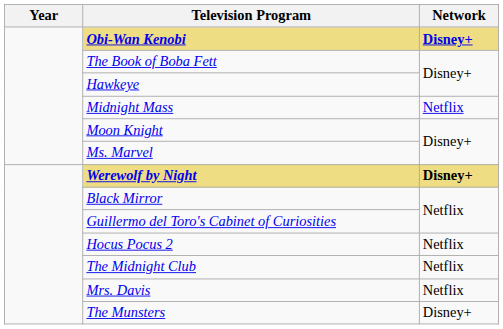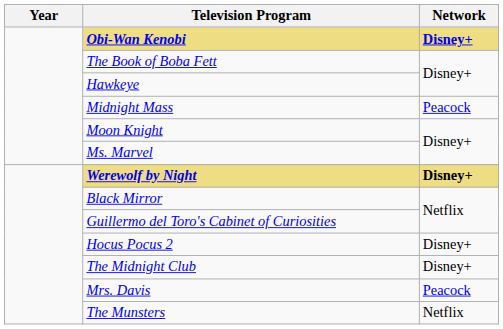 <table class="wikitable" width="550px" border="1" cellpadding="5" cellspacing="0" align="centre">
 <tr>
 <th width="80px">Year</th>
 <th>Television Program</th>
 <th>Network</th>
 </tr>
 <tr>
 <td rowspan="6"></td>
 <td style="background:#EEDD82"><strong><em><a href='#'>Obi-Wan Kenobi</a></em></strong></td>
 <td style="background:#EEDD82"><strong><a href='#'>Disney+</a></strong></td>
 </tr>
 <tr>
 <td><em><a href='#'>The Book of Boba Fett</a></em></td>
 <td rowspan="2">Disney+</td>
 </tr>
 <tr>
 <td><em><a href='#'>Hawkeye</a></em></td>
 </tr>
 <tr>
 <td><em><a href='#'>Midnight Mass</a></em></td>
-<td><a href='#'>Netflix</a></td>
+<td><a href='#'>Peacock</a></td>
 </tr>
 <tr>
 <td><em><a href='#'>Moon Knight</a></em></td>
 <td rowspan="2">Disney+</td>
 </tr>
 <tr>
 <td><em><a href='#'>Ms. Marvel</a></em></td>
 </tr>
 <tr>
 <td rowspan="7"></td>
 <td style="background:#EEDD82"><strong><em><a href='#'>Werewolf by Night</a></em></strong></td>
 <td style="background:#EEDD82"><strong>Disney+</strong></td>
 </tr>
 <tr>
 <td><em><a href='#'>Black Mirror</a></em></td>
 <td rowspan="2">Netflix</td>
 </tr>
 <tr>
 <td><em><a href='#'>Guillermo del Toro's Cabinet of Curiosities</a></em></td>
 </tr>
 <tr>
 <td><em><a href='#'>Hocus Pocus 2</a></em></td>
-<td>Netflix</td>
+<td>Disney+</td>
 </tr>
 <tr>
 <td><em><a href='#'>The Midnight Club</a></em></td>
-<td>Netflix</td>
+<td>Disney+</td>
 </tr>
 <tr>
 <td><em><a href='#'>Mrs. Davis</a></em></td>
-<td>Netflix</td>
+<td><a href='#'>Peacock</a></td>
 </tr>
 <tr>
 <td><em><a href='#'>The Munsters</a></em></td>
-<td>Disney+</td>
+<td>Netflix</td>
 </tr>
 </table>
